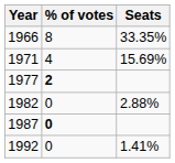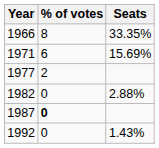 <table class="wikitable">
 <tr>
 <th>Year</th>
 <th>% of votes</th>
 <th>Seats</th>
 </tr>
 <tr>
 <td>1966</td>
 <td>8</td>
 <td>33.35%</td>
 </tr>
 <tr>
 <td>1971</td>
-<td>4</td>
+<td>6</td>
 <td>15.69%</td>
 </tr>
 <tr>
 <td>1977</td>
-<td><strong>2</strong></td>
+<td>2</td>
 <td></td>
 </tr>
 <tr>
 <td>1982</td>
 <td>0</td>
 <td>2.88%</td>
 </tr>
 <tr>
 <td>1987</td>
 <td><strong>0</strong></td>
 <td></td>
 </tr>
 <tr>
 <td>1992</td>
 <td>0</td>
-<td>1.41%</td>
+<td>1.43%</td>
 </tr>
 </table>
